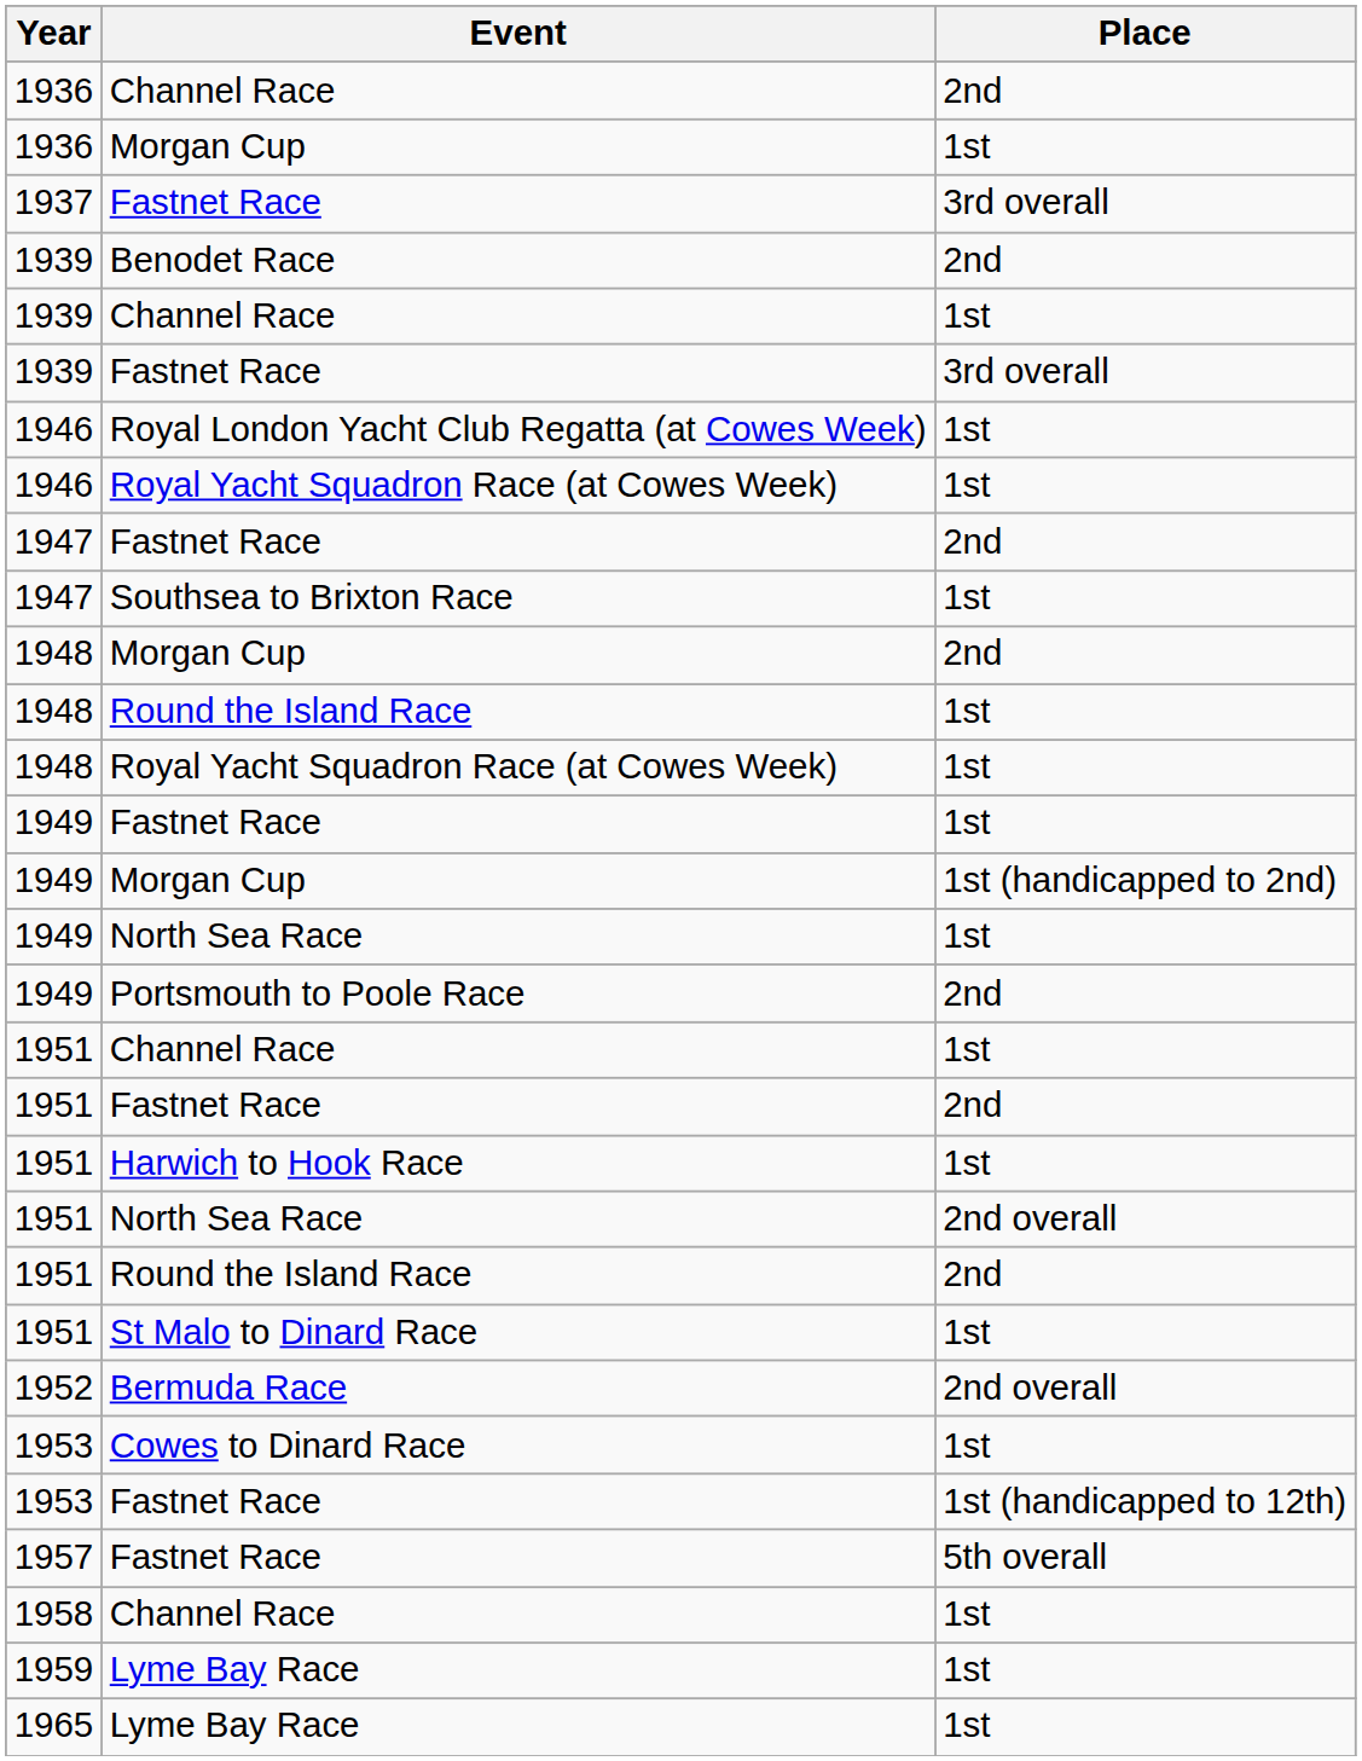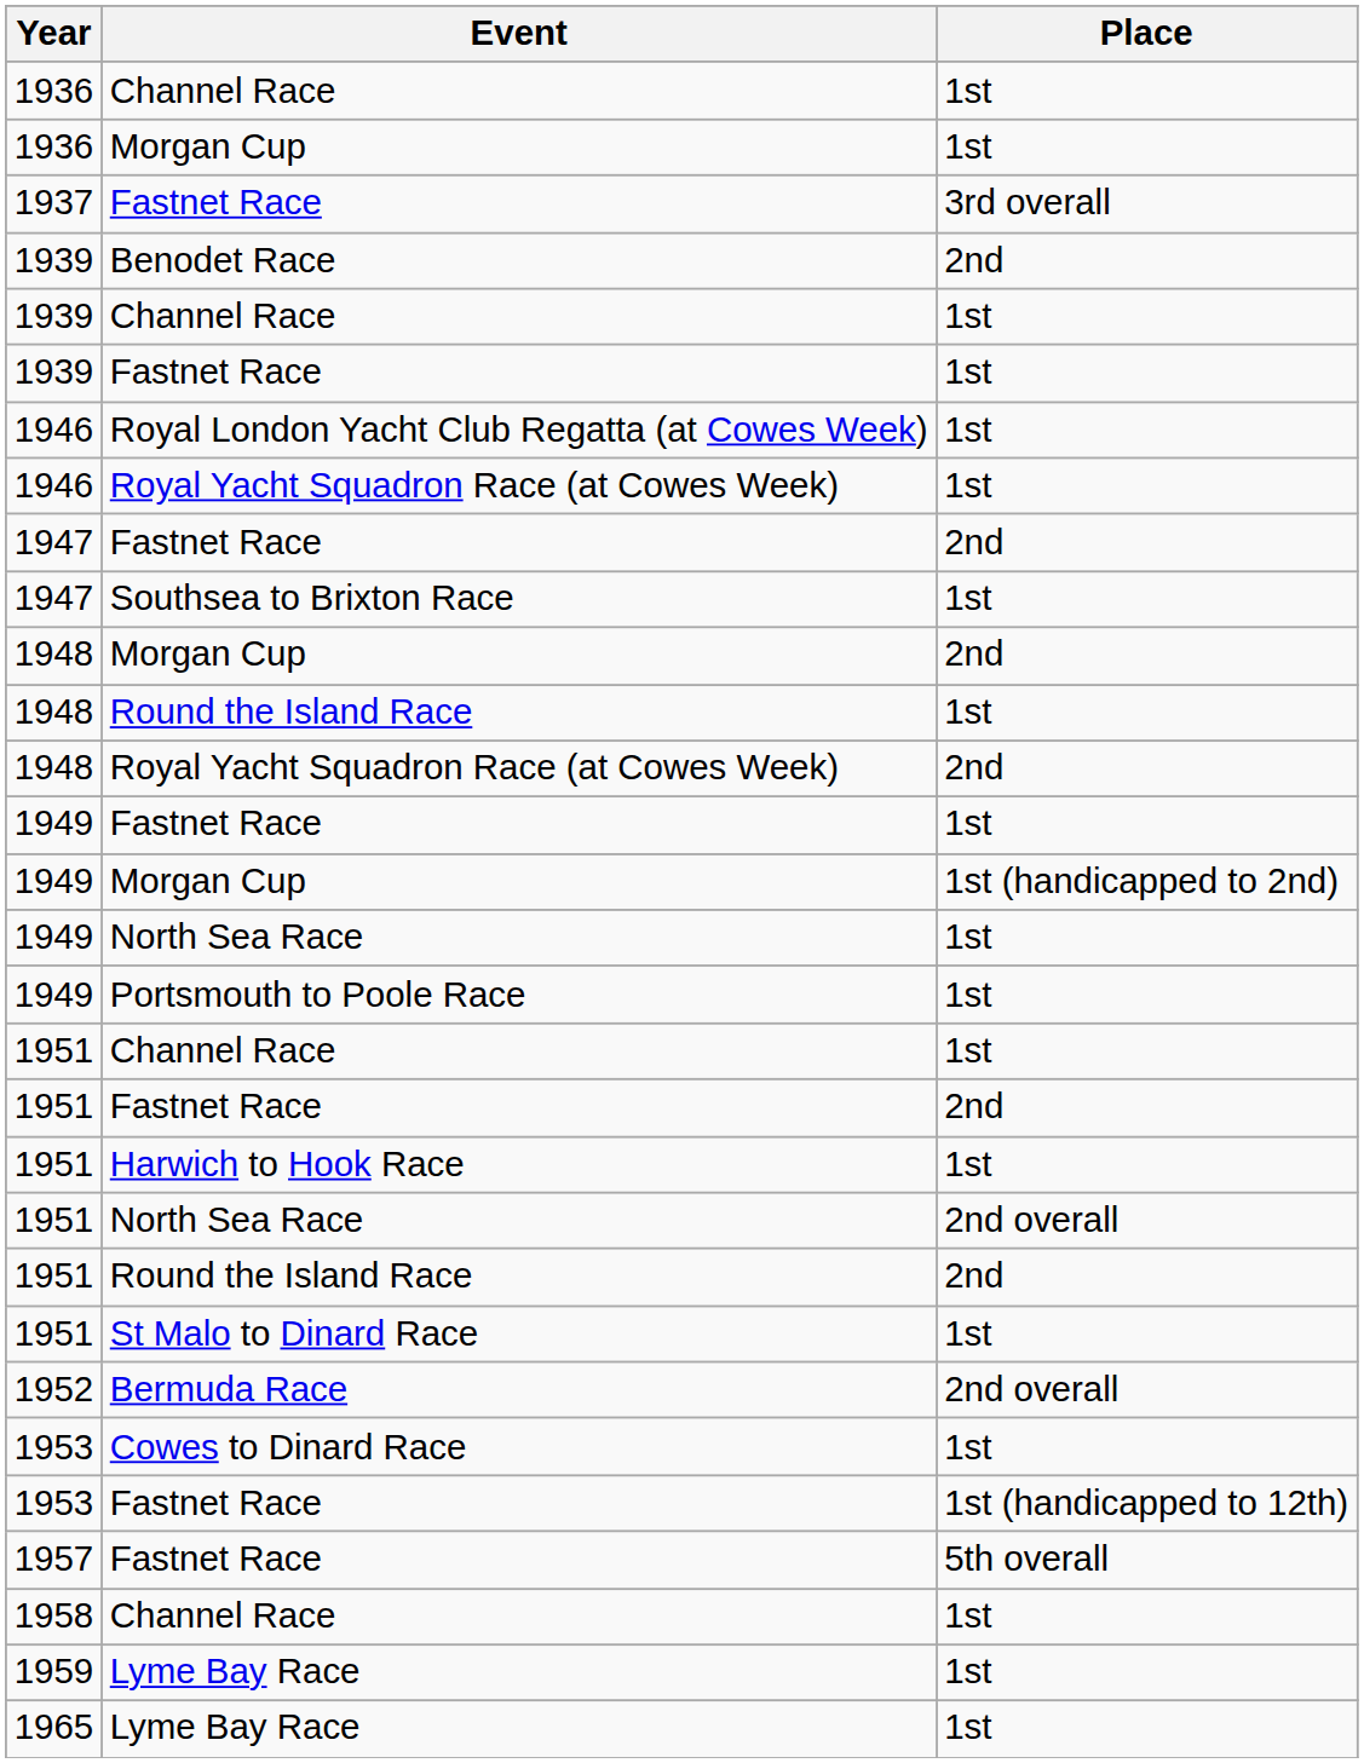 <table class="wikitable collapsible sortable">
 <tr>
 <th>Year</th>
 <th>Event</th>
 <th>Place</th>
 </tr>
 <tr>
 <td>1936</td>
 <td>Channel Race</td>
-<td>2nd</td>
+<td>1st</td>
 </tr>
 <tr>
 <td>1936</td>
 <td>Morgan Cup</td>
 <td>1st</td>
 </tr>
 <tr>
 <td>1937</td>
 <td><a href='#'>Fastnet Race</a></td>
 <td>3rd overall</td>
 </tr>
 <tr>
 <td>1939</td>
 <td>Benodet Race</td>
 <td>2nd</td>
 </tr>
 <tr>
 <td>1939</td>
 <td>Channel Race</td>
 <td>1st</td>
 </tr>
 <tr>
 <td>1939</td>
 <td>Fastnet Race</td>
-<td>3rd overall</td>
+<td>1st</td>
 </tr>
 <tr>
 <td>1946</td>
 <td>Royal London Yacht Club Regatta (at <a href='#'>Cowes Week</a>)</td>
 <td>1st</td>
 </tr>
 <tr>
 <td>1946</td>
 <td><a href='#'>Royal Yacht Squadron</a> Race (at Cowes Week)</td>
 <td>1st</td>
 </tr>
 <tr>
 <td>1947</td>
 <td>Fastnet Race</td>
 <td>2nd</td>
 </tr>
 <tr>
 <td>1947</td>
 <td>Southsea to Brixton Race</td>
 <td>1st</td>
 </tr>
 <tr>
 <td>1948</td>
 <td>Morgan Cup</td>
 <td>2nd</td>
 </tr>
 <tr>
 <td>1948</td>
 <td><a href='#'>Round the Island Race</a></td>
 <td>1st</td>
 </tr>
 <tr>
 <td>1948</td>
 <td>Royal Yacht Squadron Race (at Cowes Week)</td>
-<td>1st</td>
+<td>2nd</td>
 </tr>
 <tr>
 <td>1949</td>
 <td>Fastnet Race</td>
 <td>1st</td>
 </tr>
 <tr>
 <td>1949</td>
 <td>Morgan Cup</td>
 <td>1st (handicapped to 2nd)</td>
 </tr>
 <tr>
 <td>1949</td>
 <td>North Sea Race</td>
 <td>1st</td>
 </tr>
 <tr>
 <td>1949</td>
 <td>Portsmouth to Poole Race</td>
-<td>2nd</td>
+<td>1st</td>
 </tr>
 <tr>
 <td>1951</td>
 <td>Channel Race</td>
 <td>1st</td>
 </tr>
 <tr>
 <td>1951</td>
 <td>Fastnet Race</td>
 <td>2nd</td>
 </tr>
 <tr>
 <td>1951</td>
 <td><a href='#'>Harwich</a> to <a href='#'>Hook</a> Race</td>
 <td>1st</td>
 </tr>
 <tr>
 <td>1951</td>
 <td>North Sea Race</td>
 <td>2nd overall</td>
 </tr>
 <tr>
 <td>1951</td>
 <td>Round the Island Race</td>
 <td>2nd</td>
 </tr>
 <tr>
 <td>1951</td>
 <td><a href='#'>St Malo</a> to <a href='#'>Dinard</a> Race</td>
 <td>1st</td>
 </tr>
 <tr>
 <td>1952</td>
 <td><a href='#'>Bermuda Race</a></td>
 <td>2nd overall</td>
 </tr>
 <tr>
 <td>1953</td>
 <td><a href='#'>Cowes</a> to Dinard Race</td>
 <td>1st</td>
 </tr>
 <tr>
 <td>1953</td>
 <td>Fastnet Race</td>
 <td>1st (handicapped to 12th)</td>
 </tr>
 <tr>
 <td>1957</td>
 <td>Fastnet Race</td>
 <td>5th overall</td>
 </tr>
 <tr>
 <td>1958</td>
 <td>Channel Race</td>
 <td>1st</td>
 </tr>
 <tr>
 <td>1959</td>
 <td><a href='#'>Lyme Bay</a> Race</td>
 <td>1st</td>
 </tr>
 <tr>
 <td>1965</td>
 <td>Lyme Bay Race</td>
 <td>1st</td>
 </tr>
 </table>
